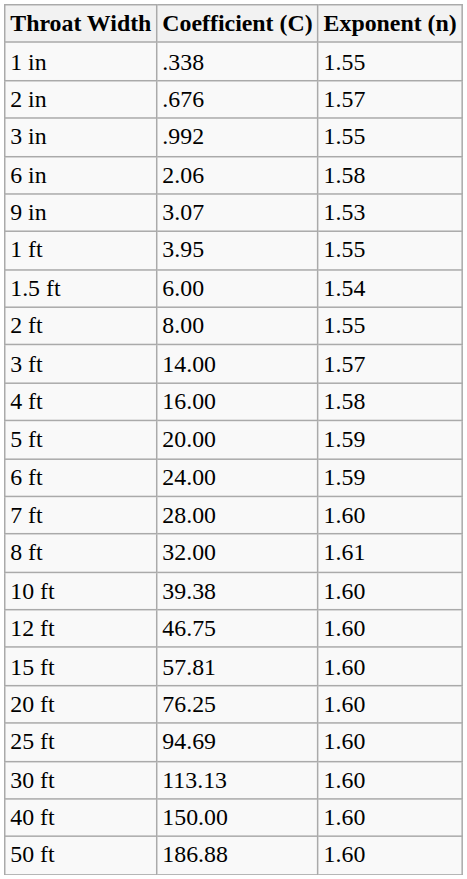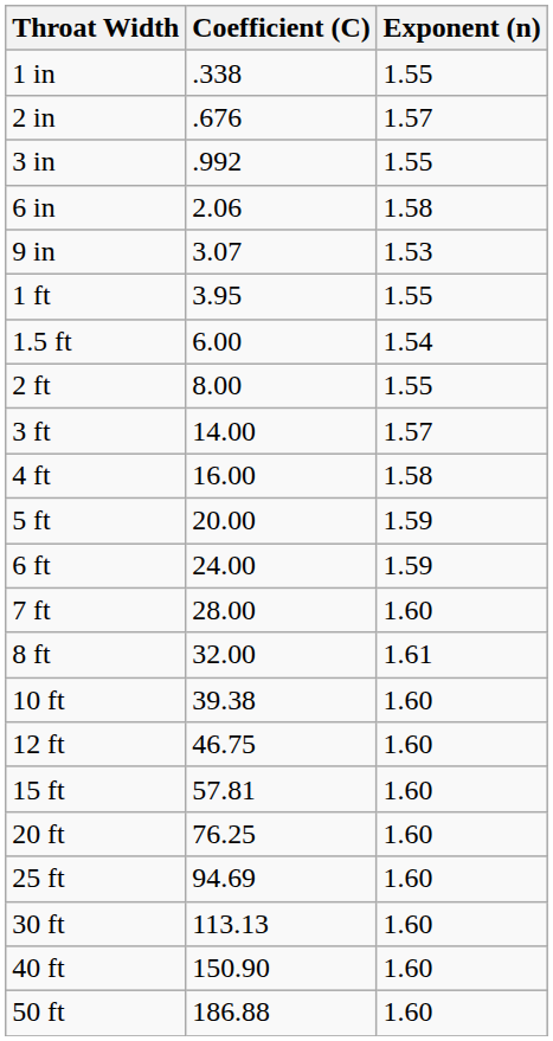 <table class="wikitable">
 <tr>
 <th>Throat Width</th>
 <th>Coefficient (C)</th>
 <th>Exponent (n)</th>
 </tr>
 <tr>
 <td>1 in</td>
 <td>.338</td>
 <td>1.55</td>
 </tr>
 <tr>
 <td>2 in</td>
 <td>.676</td>
 <td>1.57</td>
 </tr>
 <tr>
 <td>3 in</td>
 <td>.992</td>
 <td>1.55</td>
 </tr>
 <tr>
 <td>6 in</td>
 <td>2.06</td>
 <td>1.58</td>
 </tr>
 <tr>
 <td>9 in</td>
 <td>3.07</td>
 <td>1.53</td>
 </tr>
 <tr>
 <td>1 ft</td>
 <td>3.95</td>
 <td>1.55</td>
 </tr>
 <tr>
 <td>1.5 ft</td>
 <td>6.00</td>
 <td>1.54</td>
 </tr>
 <tr>
 <td>2 ft</td>
 <td>8.00</td>
 <td>1.55</td>
 </tr>
 <tr>
 <td>3 ft</td>
 <td>14.00</td>
 <td>1.57</td>
 </tr>
 <tr>
 <td>4 ft</td>
 <td>16.00</td>
 <td>1.58</td>
 </tr>
 <tr>
 <td>5 ft</td>
 <td>20.00</td>
 <td>1.59</td>
 </tr>
 <tr>
 <td>6 ft</td>
 <td>24.00</td>
 <td>1.59</td>
 </tr>
 <tr>
 <td>7 ft</td>
 <td>28.00</td>
 <td>1.60</td>
 </tr>
 <tr>
 <td>8 ft</td>
 <td>32.00</td>
 <td>1.61</td>
 </tr>
 <tr>
 <td>10 ft</td>
 <td>39.38</td>
 <td>1.60</td>
 </tr>
 <tr>
 <td>12 ft</td>
 <td>46.75</td>
 <td>1.60</td>
 </tr>
 <tr>
 <td>15 ft</td>
 <td>57.81</td>
 <td>1.60</td>
 </tr>
 <tr>
 <td>20 ft</td>
 <td>76.25</td>
 <td>1.60</td>
 </tr>
 <tr>
 <td>25 ft</td>
 <td>94.69</td>
 <td>1.60</td>
 </tr>
 <tr>
 <td>30 ft</td>
 <td>113.13</td>
 <td>1.60</td>
 </tr>
 <tr>
 <td>40 ft</td>
-<td>150.00</td>
+<td>150.90</td>
 <td>1.60</td>
 </tr>
 <tr>
 <td>50 ft</td>
 <td>186.88</td>
 <td>1.60</td>
 </tr>
 </table>
